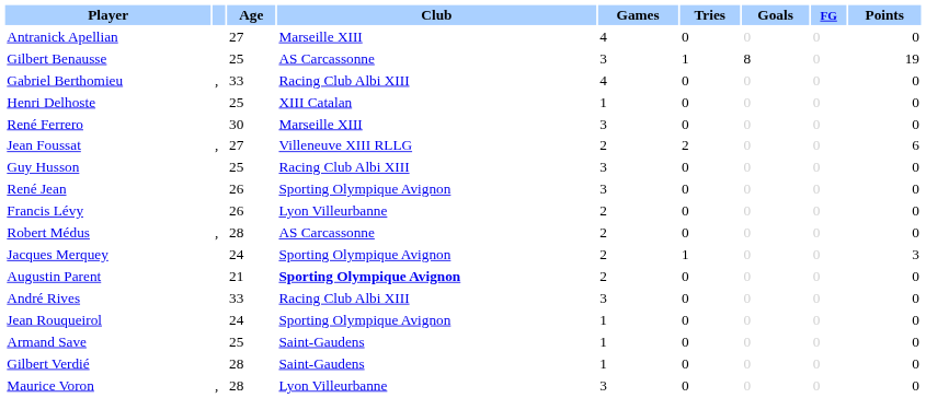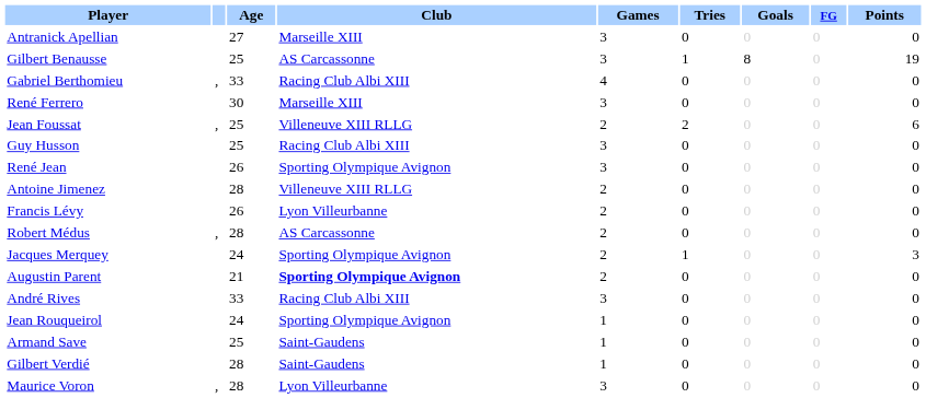 <table class="sortable" border="0" cellspacing="2" cellpadding="2" style="width:80%;" style="text-align:center;">
 <tr style="background:#AAD0FF">
 <th>Player</th>
 <th></th>
 <th>Age</th>
 <th>Club</th>
 <th>Games</th>
 <th>Tries</th>
 <th>Goals</th>
 <th><small><a href='#'>FG</a></small></th>
 <th>Points</th>
 </tr>
 <tr>
 <td align=left><a href='#'>Antranick Apellian</a></td>
 <td></td>
 <td>27</td>
 <td align=left> <a href='#'>Marseille XIII</a></td>
-<td>4</td>
+<td>3</td>
 <td>0</td>
 <td style="color:lightgray">0</td>
 <td style="color:lightgray">0</td>
 <td align=right>0</td>
 </tr>
 <tr>
 <td align=left><a href='#'>Gilbert Benausse</a></td>
 <td></td>
 <td>25</td>
 <td align=left> <a href='#'>AS Carcassonne</a></td>
 <td>3</td>
 <td>1</td>
 <td>8</td>
 <td style="color:lightgray">0</td>
 <td align=right>19</td>
 </tr>
 <tr>
 <td align=left><a href='#'>Gabriel Berthomieu</a></td>
 <td>, </td>
 <td>33</td>
 <td align=left> <a href='#'>Racing Club Albi XIII</a></td>
 <td>4</td>
 <td>0</td>
 <td style="color:lightgray">0</td>
 <td style="color:lightgray">0</td>
 <td align=right>0</td>
 </tr>
 <tr>
-<td align=left><a href='#'>Henri Delhoste</a></td>
-<td></td>
-<td>25</td>
-<td align=left> <a href='#'>XIII Catalan</a></td>
-<td>1</td>
-<td>0</td>
-<td style="color:lightgray">0</td>
-<td style="color:lightgray">0</td>
-<td align=right>0</td>
-</tr>
-<tr>
 <td align=left><a href='#'>René Ferrero</a></td>
 <td></td>
 <td>30</td>
 <td align=left> <a href='#'>Marseille XIII</a></td>
 <td>3</td>
 <td>0</td>
 <td style="color:lightgray">0</td>
 <td style="color:lightgray">0</td>
 <td align=right>0</td>
 </tr>
 <tr>
 <td align=left><a href='#'>Jean Foussat</a></td>
 <td>, </td>
-<td>27</td>
+<td>25</td>
 <td align=left> <a href='#'>Villeneuve XIII RLLG</a></td>
 <td>2</td>
 <td>2</td>
 <td style="color:lightgray">0</td>
 <td style="color:lightgray">0</td>
 <td align=right>6</td>
 </tr>
 <tr>
 <td align=left><a href='#'>Guy Husson</a></td>
 <td></td>
 <td>25</td>
 <td align=left> <a href='#'>Racing Club Albi XIII</a></td>
 <td>3</td>
 <td>0</td>
 <td style="color:lightgray">0</td>
 <td style="color:lightgray">0</td>
 <td align=right>0</td>
 </tr>
 <tr>
 <td align=left><a href='#'>René Jean</a></td>
 <td></td>
 <td>26</td>
 <td align=left> <a href='#'>Sporting Olympique Avignon</a></td>
 <td>3</td>
+<td>0</td>
+<td style="color:lightgray">0</td>
+<td style="color:lightgray">0</td>
+<td align=right>0</td>
+</tr>
+<tr>
+<td align=left><a href='#'>Antoine Jimenez</a></td>
+<td></td>
+<td>28</td>
+<td align=left> <a href='#'>Villeneuve XIII RLLG</a></td>
+<td>2</td>
 <td>0</td>
 <td style="color:lightgray">0</td>
 <td style="color:lightgray">0</td>
 <td align=right>0</td>
 </tr>
 <tr>
 <td align=left><a href='#'>Francis Lévy</a></td>
 <td></td>
 <td>26</td>
 <td align=left> <a href='#'>Lyon Villeurbanne</a></td>
 <td>2</td>
 <td>0</td>
 <td style="color:lightgray">0</td>
 <td style="color:lightgray">0</td>
 <td align=right>0</td>
 </tr>
 <tr>
 <td align=left><a href='#'>Robert Médus</a></td>
 <td>, </td>
 <td>28</td>
 <td align=left> <a href='#'>AS Carcassonne</a></td>
 <td>2</td>
 <td>0</td>
 <td style="color:lightgray">0</td>
 <td style="color:lightgray">0</td>
 <td align=right>0</td>
 </tr>
 <tr>
 <td align=left><a href='#'>Jacques Merquey</a></td>
 <td></td>
 <td>24</td>
 <td align=left> <a href='#'>Sporting Olympique Avignon</a></td>
 <td>2</td>
 <td>1</td>
 <td style="color:lightgray">0</td>
 <td style="color:lightgray">0</td>
 <td align=right>3</td>
 </tr>
 <tr>
 <td align=left><a href='#'>Augustin Parent</a></td>
 <td></td>
 <td>21</td>
 <td align=left><strong> <a href='#'>Sporting Olympique Avignon</a></strong></td>
 <td>2</td>
 <td>0</td>
 <td style="color:lightgray">0</td>
 <td style="color:lightgray">0</td>
 <td align=right>0</td>
 </tr>
 <tr>
 <td align=left><a href='#'>André Rives</a></td>
 <td></td>
 <td>33</td>
 <td align=left> <a href='#'>Racing Club Albi XIII</a></td>
 <td>3</td>
 <td>0</td>
 <td style="color:lightgray">0</td>
 <td style="color:lightgray">0</td>
 <td align=right>0</td>
 </tr>
 <tr>
 <td align=left><a href='#'>Jean Rouqueirol</a></td>
 <td></td>
 <td>24</td>
 <td align=left> <a href='#'>Sporting Olympique Avignon</a></td>
 <td>1</td>
 <td>0</td>
 <td style="color:lightgray">0</td>
 <td style="color:lightgray">0</td>
 <td align=right>0</td>
 </tr>
 <tr>
 <td align=left><a href='#'>Armand Save</a></td>
 <td></td>
 <td>25</td>
 <td align=left> <a href='#'>Saint-Gaudens</a></td>
 <td>1</td>
 <td>0</td>
 <td style="color:lightgray">0</td>
 <td style="color:lightgray">0</td>
 <td align=right>0</td>
 </tr>
 <tr>
 <td align=left><a href='#'>Gilbert Verdié</a></td>
 <td></td>
 <td>28</td>
 <td align=left> <a href='#'>Saint-Gaudens</a></td>
 <td>1</td>
 <td>0</td>
 <td style="color:lightgray">0</td>
 <td style="color:lightgray">0</td>
 <td align=right>0</td>
 </tr>
 <tr>
 <td align=left><a href='#'>Maurice Voron</a></td>
 <td>, </td>
 <td>28</td>
 <td align=left> <a href='#'>Lyon Villeurbanne</a></td>
 <td>3</td>
 <td>0</td>
 <td style="color:lightgray">0</td>
 <td style="color:lightgray">0</td>
 <td align=right>0</td>
 </tr>
 </table>
